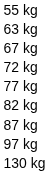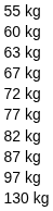 <table>
 <tr>
 <td>55 kg</td>
+<td></td>
+<td></td>
+<td></td>
+</tr>
+<tr>
+<td>60 kg</td>
 <td></td>
 <td></td>
 <td></td>
 </tr>
 <tr>
 <td rowspan=2>63 kg</td>
 <td rowspan=2></td>
 <td rowspan=2></td>
 <td></td>
 </tr>
 <tr>
 <td></td>
 </tr>
 <tr>
 <td rowspan=2>67 kg</td>
 <td rowspan=2></td>
 <td rowspan=2></td>
 <td></td>
 </tr>
 <tr>
 <td></td>
 </tr>
 <tr>
 <td rowspan=2>72 kg</td>
 <td rowspan=2></td>
 <td rowspan=2></td>
 <td></td>
 </tr>
 <tr>
 <td></td>
 </tr>
 <tr>
 <td rowspan=2>77 kg</td>
 <td rowspan=2></td>
 <td rowspan=2></td>
 <td></td>
 </tr>
 <tr>
 <td></td>
 </tr>
 <tr>
 <td rowspan=2>82 kg</td>
 <td rowspan=2></td>
 <td rowspan=2></td>
 <td></td>
 </tr>
 <tr>
 <td></td>
 </tr>
 <tr>
 <td rowspan=2>87 kg</td>
 <td rowspan=2></td>
 <td rowspan=2></td>
 <td></td>
 </tr>
 <tr>
 <td></td>
 </tr>
 <tr>
 <td rowspan=2>97 kg</td>
 <td rowspan=2></td>
 <td rowspan=2></td>
 <td></td>
 </tr>
 <tr>
 <td></td>
 </tr>
 <tr>
 <td rowspan=2>130 kg</td>
 <td rowspan=2></td>
 <td rowspan=2></td>
 <td></td>
 </tr>
 <tr>
 <td></td>
 </tr>
 </table>
